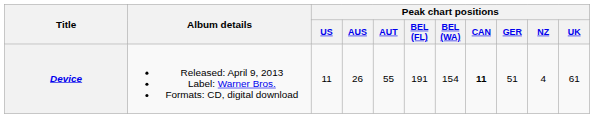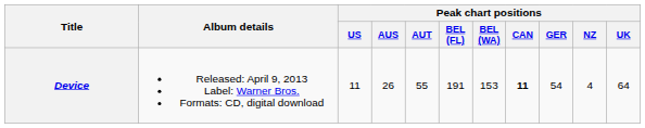 <table class="wikitable plainrowheaders" style="text-align:center;">
 <tr>
 <th scope="col" rowspan="2" style="width:12em;">Title</th>
 <th scope="col" rowspan="2" style="width:18em;">Album details</th>
 <th scope="col" colspan="9">Peak chart positions</th>
 </tr>
 <tr>
 <th scope="col" style="width:3em;font-size:90%;"><a href='#'>US</a><br></th>
 <th scope="col" style="width:3em;font-size:90%;"><a href='#'>AUS</a><br></th>
 <th scope="col" style="width:3em;font-size:90%;"><a href='#'>AUT</a><br></th>
 <th scope="col" style="width:3em;font-size:90%;"><a href='#'>BEL<br>(FL)</a><br></th>
 <th scope="col" style="width:3em;font-size:90%;"><a href='#'>BEL<br>(WA)</a><br></th>
 <th scope="col" style="width:3em;font-size:90%;"><a href='#'>CAN</a><br></th>
 <th scope="col" style="width:3em;font-size:90%;"><a href='#'>GER</a><br></th>
 <th scope="col" style="width:3em;font-size:90%;"><a href='#'>NZ</a><br></th>
 <th scope="col" style="width:3em;font-size:90%;"><a href='#'>UK</a><br></th>
 </tr>
 <tr>
 <th scope="row"><em><a href='#'>Device</a></em></th>
 <td><br><ul><li>Released: April 9, 2013</li><li>Label: <a href='#'>Warner Bros.</a></li><li>Formats: CD, digital download</li></ul></td>
 <td>11</td>
 <td>26</td>
 <td>55</td>
 <td>191</td>
-<td>154</td>
+<td>153</td>
 <td><strong>11</strong></td>
-<td>51</td>
+<td>54</td>
 <td>4</td>
-<td>61</td>
+<td>64</td>
 </tr>
 </table>
